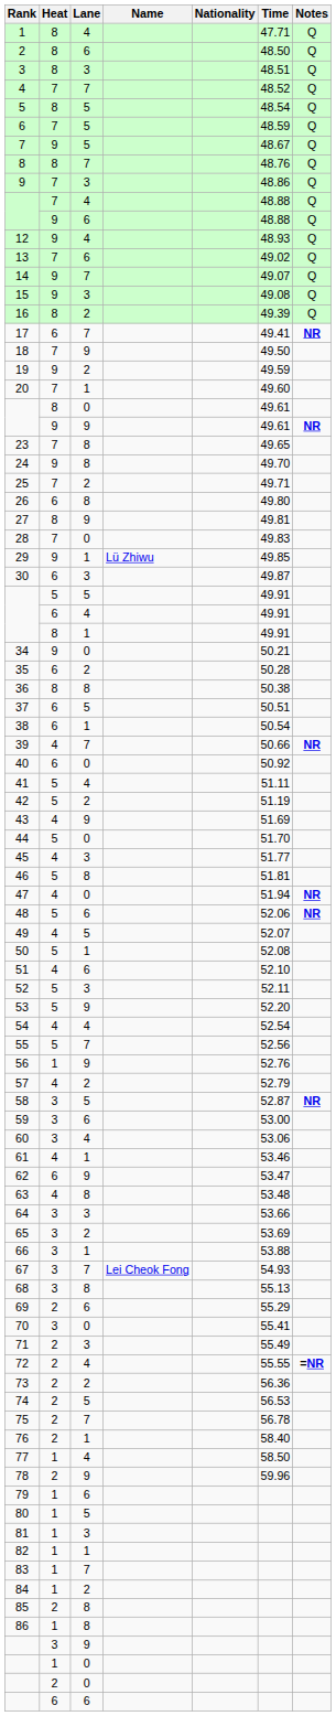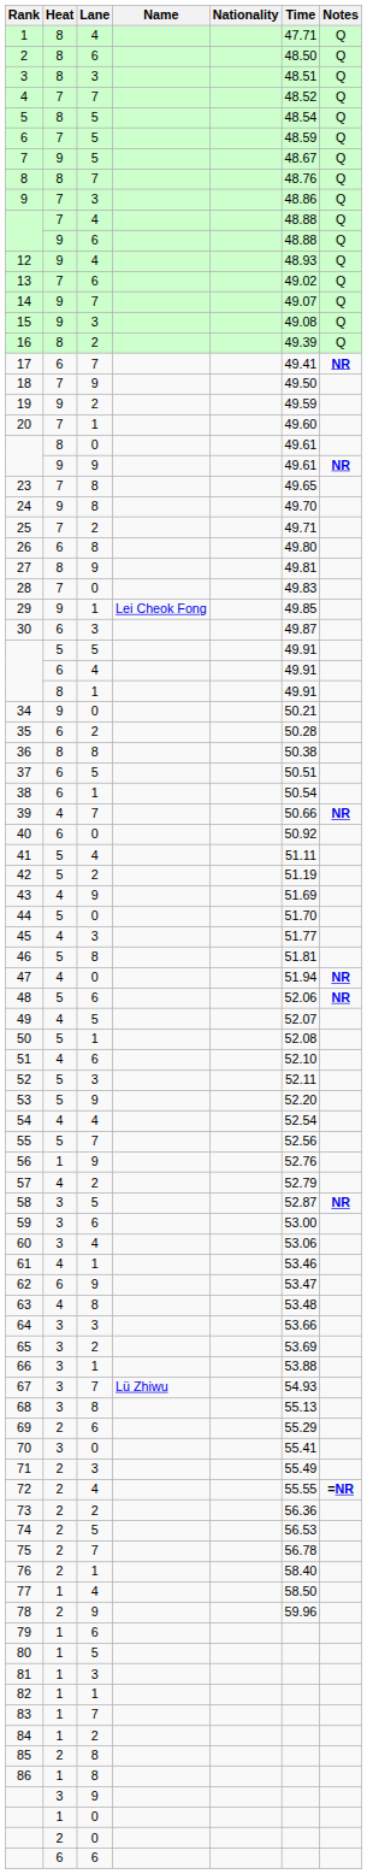 <table class="wikitable sortable" style="text-align:center">
 <tr>
 <th>Rank</th>
 <th>Heat</th>
 <th>Lane</th>
 <th>Name</th>
 <th>Nationality</th>
 <th>Time</th>
 <th>Notes</th>
 </tr>
 <tr bgcolor=ccffcc>
 <td>1</td>
 <td>8</td>
 <td>4</td>
 <td align=left></td>
 <td align=left></td>
 <td>47.71</td>
 <td>Q</td>
 </tr>
 <tr bgcolor=ccffcc>
 <td>2</td>
 <td>8</td>
 <td>6</td>
 <td align=left></td>
 <td align=left></td>
 <td>48.50</td>
 <td>Q</td>
 </tr>
 <tr bgcolor=ccffcc>
 <td>3</td>
 <td>8</td>
 <td>3</td>
 <td align=left></td>
 <td align=left></td>
 <td>48.51</td>
 <td>Q</td>
 </tr>
 <tr bgcolor=ccffcc>
 <td>4</td>
 <td>7</td>
 <td>7</td>
 <td align=left></td>
 <td align=left></td>
 <td>48.52</td>
 <td>Q</td>
 </tr>
 <tr bgcolor=ccffcc>
 <td>5</td>
 <td>8</td>
 <td>5</td>
 <td align=left></td>
 <td align=left></td>
 <td>48.54</td>
 <td>Q</td>
 </tr>
 <tr bgcolor=ccffcc>
 <td>6</td>
 <td>7</td>
 <td>5</td>
 <td align=left></td>
 <td align=left></td>
 <td>48.59</td>
 <td>Q</td>
 </tr>
 <tr bgcolor=ccffcc>
 <td>7</td>
 <td>9</td>
 <td>5</td>
 <td align=left></td>
 <td align=left></td>
 <td>48.67</td>
 <td>Q</td>
 </tr>
 <tr bgcolor=ccffcc>
 <td>8</td>
 <td>8</td>
 <td>7</td>
 <td align=left></td>
 <td align=left></td>
 <td>48.76</td>
 <td>Q</td>
 </tr>
 <tr bgcolor=ccffcc>
 <td>9</td>
 <td>7</td>
 <td>3</td>
 <td align=left></td>
 <td align=left></td>
 <td>48.86</td>
 <td>Q</td>
 </tr>
 <tr bgcolor=ccffcc>
 <td rowspan="2"></td>
 <td>7</td>
 <td>4</td>
 <td align=left></td>
 <td align=left></td>
 <td>48.88</td>
 <td>Q</td>
 </tr>
 <tr bgcolor=ccffcc>
 <td>9</td>
 <td>6</td>
 <td align=left></td>
 <td align=left></td>
 <td>48.88</td>
 <td>Q</td>
 </tr>
 <tr bgcolor=ccffcc>
 <td>12</td>
 <td>9</td>
 <td>4</td>
 <td align=left></td>
 <td align=left></td>
 <td>48.93</td>
 <td>Q</td>
 </tr>
 <tr bgcolor=ccffcc>
 <td>13</td>
 <td>7</td>
 <td>6</td>
 <td align=left></td>
 <td align=left></td>
 <td>49.02</td>
 <td>Q</td>
 </tr>
 <tr bgcolor=ccffcc>
 <td>14</td>
 <td>9</td>
 <td>7</td>
 <td align=left></td>
 <td align=left></td>
 <td>49.07</td>
 <td>Q</td>
 </tr>
 <tr bgcolor=ccffcc>
 <td>15</td>
 <td>9</td>
 <td>3</td>
 <td align=left></td>
 <td align=left></td>
 <td>49.08</td>
 <td>Q</td>
 </tr>
 <tr bgcolor=ccffcc>
 <td>16</td>
 <td>8</td>
 <td>2</td>
 <td align=left></td>
 <td align=left></td>
 <td>49.39</td>
 <td>Q</td>
 </tr>
 <tr>
 <td>17</td>
 <td>6</td>
 <td>7</td>
 <td align=left></td>
 <td align=left></td>
 <td>49.41</td>
 <td><strong><a href='#'>NR</a></strong></td>
 </tr>
 <tr>
 <td>18</td>
 <td>7</td>
 <td>9</td>
 <td align=left></td>
 <td align=left></td>
 <td>49.50</td>
 <td></td>
 </tr>
 <tr>
 <td>19</td>
 <td>9</td>
 <td>2</td>
 <td align=left></td>
 <td align=left></td>
 <td>49.59</td>
 <td></td>
 </tr>
 <tr>
 <td>20</td>
 <td>7</td>
 <td>1</td>
 <td align=left></td>
 <td align=left></td>
 <td>49.60</td>
 <td></td>
 </tr>
 <tr>
 <td rowspan="2"></td>
 <td>8</td>
 <td>0</td>
 <td align=left></td>
 <td align=left></td>
 <td>49.61</td>
 <td></td>
 </tr>
 <tr>
 <td>9</td>
 <td>9</td>
 <td align=left></td>
 <td align=left></td>
 <td>49.61</td>
 <td><strong><a href='#'>NR</a></strong></td>
 </tr>
 <tr>
 <td>23</td>
 <td>7</td>
 <td>8</td>
 <td align=left></td>
 <td align=left></td>
 <td>49.65</td>
 <td></td>
 </tr>
 <tr>
 <td>24</td>
 <td>9</td>
 <td>8</td>
 <td align=left></td>
 <td align=left></td>
 <td>49.70</td>
 <td></td>
 </tr>
 <tr>
 <td>25</td>
 <td>7</td>
 <td>2</td>
 <td align=left></td>
 <td align=left></td>
 <td>49.71</td>
 <td></td>
 </tr>
 <tr>
 <td>26</td>
 <td>6</td>
 <td>8</td>
 <td align=left></td>
 <td align=left></td>
 <td>49.80</td>
 <td></td>
 </tr>
 <tr>
 <td>27</td>
 <td>8</td>
 <td>9</td>
 <td align=left></td>
 <td align=left></td>
 <td>49.81</td>
 <td></td>
 </tr>
 <tr>
 <td>28</td>
 <td>7</td>
 <td>0</td>
 <td align=left></td>
 <td align=left></td>
 <td>49.83</td>
 <td></td>
 </tr>
 <tr>
 <td>29</td>
 <td>9</td>
 <td>1</td>
-<td align=left><a href='#'>Lü Zhiwu</a></td>
+<td align=left><a href='#'>Lei Cheok Fong</a></td>
 <td align=left></td>
 <td>49.85</td>
 <td></td>
 </tr>
 <tr>
 <td>30</td>
 <td>6</td>
 <td>3</td>
 <td align=left></td>
 <td align=left></td>
 <td>49.87</td>
 <td></td>
 </tr>
 <tr>
 <td rowspan="3"></td>
 <td>5</td>
 <td>5</td>
 <td align=left></td>
 <td align=left></td>
 <td>49.91</td>
 <td></td>
 </tr>
 <tr>
 <td>6</td>
 <td>4</td>
 <td align=left></td>
 <td align=left></td>
 <td>49.91</td>
 <td></td>
 </tr>
 <tr>
 <td>8</td>
 <td>1</td>
 <td align=left></td>
 <td align=left></td>
 <td>49.91</td>
 <td></td>
 </tr>
 <tr>
 <td>34</td>
 <td>9</td>
 <td>0</td>
 <td align=left></td>
 <td align=left></td>
 <td>50.21</td>
 <td></td>
 </tr>
 <tr>
 <td>35</td>
 <td>6</td>
 <td>2</td>
 <td align=left></td>
 <td align=left></td>
 <td>50.28</td>
 <td></td>
 </tr>
 <tr>
 <td>36</td>
 <td>8</td>
 <td>8</td>
 <td align=left></td>
 <td align=left></td>
 <td>50.38</td>
 <td></td>
 </tr>
 <tr>
 <td>37</td>
 <td>6</td>
 <td>5</td>
 <td align=left></td>
 <td align=left></td>
 <td>50.51</td>
 <td></td>
 </tr>
 <tr>
 <td>38</td>
 <td>6</td>
 <td>1</td>
 <td align=left></td>
 <td align=left></td>
 <td>50.54</td>
 <td></td>
 </tr>
 <tr>
 <td>39</td>
 <td>4</td>
 <td>7</td>
 <td align=left></td>
 <td align=left></td>
 <td>50.66</td>
 <td><strong><a href='#'>NR</a></strong></td>
 </tr>
 <tr>
 <td>40</td>
 <td>6</td>
 <td>0</td>
 <td align=left></td>
 <td align=left></td>
 <td>50.92</td>
 <td></td>
 </tr>
 <tr>
 <td>41</td>
 <td>5</td>
 <td>4</td>
 <td align=left></td>
 <td align=left></td>
 <td>51.11</td>
 <td></td>
 </tr>
 <tr>
 <td>42</td>
 <td>5</td>
 <td>2</td>
 <td align=left></td>
 <td align=left></td>
 <td>51.19</td>
 <td></td>
 </tr>
 <tr>
 <td>43</td>
 <td>4</td>
 <td>9</td>
 <td align=left></td>
 <td align=left></td>
 <td>51.69</td>
 <td></td>
 </tr>
 <tr>
 <td>44</td>
 <td>5</td>
 <td>0</td>
 <td align=left></td>
 <td align=left></td>
 <td>51.70</td>
 <td></td>
 </tr>
 <tr>
 <td>45</td>
 <td>4</td>
 <td>3</td>
 <td align=left></td>
 <td align=left></td>
 <td>51.77</td>
 <td></td>
 </tr>
 <tr>
 <td>46</td>
 <td>5</td>
 <td>8</td>
 <td align=left></td>
 <td align=left></td>
 <td>51.81</td>
 <td></td>
 </tr>
 <tr>
 <td>47</td>
 <td>4</td>
 <td>0</td>
 <td align=left></td>
 <td align=left></td>
 <td>51.94</td>
 <td><strong><a href='#'>NR</a></strong></td>
 </tr>
 <tr>
 <td>48</td>
 <td>5</td>
 <td>6</td>
 <td align=left></td>
 <td align=left></td>
 <td>52.06</td>
 <td><strong><a href='#'>NR</a></strong></td>
 </tr>
 <tr>
 <td>49</td>
 <td>4</td>
 <td>5</td>
 <td align=left></td>
 <td align=left></td>
 <td>52.07</td>
 <td></td>
 </tr>
 <tr>
 <td>50</td>
 <td>5</td>
 <td>1</td>
 <td align=left></td>
 <td align=left></td>
 <td>52.08</td>
 <td></td>
 </tr>
 <tr>
 <td>51</td>
 <td>4</td>
 <td>6</td>
 <td align=left></td>
 <td align=left></td>
 <td>52.10</td>
 <td></td>
 </tr>
 <tr>
 <td>52</td>
 <td>5</td>
 <td>3</td>
 <td align=left></td>
 <td align=left></td>
 <td>52.11</td>
 <td></td>
 </tr>
 <tr>
 <td>53</td>
 <td>5</td>
 <td>9</td>
 <td align=left></td>
 <td align=left></td>
 <td>52.20</td>
 <td></td>
 </tr>
 <tr>
 <td>54</td>
 <td>4</td>
 <td>4</td>
 <td align=left></td>
 <td align=left></td>
 <td>52.54</td>
 <td></td>
 </tr>
 <tr>
 <td>55</td>
 <td>5</td>
 <td>7</td>
 <td align=left></td>
 <td align=left></td>
 <td>52.56</td>
 <td></td>
 </tr>
 <tr>
 <td>56</td>
 <td>1</td>
 <td>9</td>
 <td align=left></td>
 <td align=left></td>
 <td>52.76</td>
 <td></td>
 </tr>
 <tr>
 <td>57</td>
 <td>4</td>
 <td>2</td>
 <td align=left></td>
 <td align=left></td>
 <td>52.79</td>
 <td></td>
 </tr>
 <tr>
 <td>58</td>
 <td>3</td>
 <td>5</td>
 <td align=left></td>
 <td align=left></td>
 <td>52.87</td>
 <td><strong><a href='#'>NR</a></strong></td>
 </tr>
 <tr>
 <td>59</td>
 <td>3</td>
 <td>6</td>
 <td align=left></td>
 <td align=left></td>
 <td>53.00</td>
 <td></td>
 </tr>
 <tr>
 <td>60</td>
 <td>3</td>
 <td>4</td>
 <td align=left></td>
 <td align=left></td>
 <td>53.06</td>
 <td></td>
 </tr>
 <tr>
 <td>61</td>
 <td>4</td>
 <td>1</td>
 <td align=left></td>
 <td align=left></td>
 <td>53.46</td>
 <td></td>
 </tr>
 <tr>
 <td>62</td>
 <td>6</td>
 <td>9</td>
 <td align=left></td>
 <td align=left></td>
 <td>53.47</td>
 <td></td>
 </tr>
 <tr>
 <td>63</td>
 <td>4</td>
 <td>8</td>
 <td align=left></td>
 <td align=left></td>
 <td>53.48</td>
 <td></td>
 </tr>
 <tr>
 <td>64</td>
 <td>3</td>
 <td>3</td>
 <td align=left></td>
 <td align=left></td>
 <td>53.66</td>
 <td></td>
 </tr>
 <tr>
 <td>65</td>
 <td>3</td>
 <td>2</td>
 <td align=left></td>
 <td align=left></td>
 <td>53.69</td>
 <td></td>
 </tr>
 <tr>
 <td>66</td>
 <td>3</td>
 <td>1</td>
 <td align=left></td>
 <td align=left></td>
 <td>53.88</td>
 <td></td>
 </tr>
 <tr>
 <td>67</td>
 <td>3</td>
 <td>7</td>
-<td align=left><a href='#'>Lei Cheok Fong</a></td>
+<td align=left><a href='#'>Lü Zhiwu</a></td>
 <td align=left></td>
 <td>54.93</td>
 <td></td>
 </tr>
 <tr>
 <td>68</td>
 <td>3</td>
 <td>8</td>
 <td align=left></td>
 <td align=left></td>
 <td>55.13</td>
 <td></td>
 </tr>
 <tr>
 <td>69</td>
 <td>2</td>
 <td>6</td>
 <td align=left></td>
 <td align=left></td>
 <td>55.29</td>
 <td></td>
 </tr>
 <tr>
 <td>70</td>
 <td>3</td>
 <td>0</td>
 <td align=left></td>
 <td align=left></td>
 <td>55.41</td>
 <td></td>
 </tr>
 <tr>
 <td>71</td>
 <td>2</td>
 <td>3</td>
 <td align=left></td>
 <td align=left></td>
 <td>55.49</td>
 <td></td>
 </tr>
 <tr>
 <td>72</td>
 <td>2</td>
 <td>4</td>
 <td align=left></td>
 <td align=left></td>
 <td>55.55</td>
 <td><strong>=<a href='#'>NR</a></strong></td>
 </tr>
 <tr>
 <td>73</td>
 <td>2</td>
 <td>2</td>
 <td align=left></td>
 <td align=left></td>
 <td>56.36</td>
 <td></td>
 </tr>
 <tr>
 <td>74</td>
 <td>2</td>
 <td>5</td>
 <td align=left></td>
 <td align=left></td>
 <td>56.53</td>
 <td></td>
 </tr>
 <tr>
 <td>75</td>
 <td>2</td>
 <td>7</td>
 <td align=left></td>
 <td align=left></td>
 <td>56.78</td>
 <td></td>
 </tr>
 <tr>
 <td>76</td>
 <td>2</td>
 <td>1</td>
 <td align=left></td>
 <td align=left></td>
 <td>58.40</td>
 <td></td>
 </tr>
 <tr>
 <td>77</td>
 <td>1</td>
 <td>4</td>
 <td align=left></td>
 <td align=left></td>
 <td>58.50</td>
 <td></td>
 </tr>
 <tr>
 <td>78</td>
 <td>2</td>
 <td>9</td>
 <td align=left></td>
 <td align=left></td>
 <td>59.96</td>
 <td></td>
 </tr>
 <tr>
 <td>79</td>
 <td>1</td>
 <td>6</td>
 <td align=left></td>
 <td align=left></td>
 <td></td>
 <td></td>
 </tr>
 <tr>
 <td>80</td>
 <td>1</td>
 <td>5</td>
 <td align=left></td>
 <td align=left></td>
 <td></td>
 <td></td>
 </tr>
 <tr>
 <td>81</td>
 <td>1</td>
 <td>3</td>
 <td align=left></td>
 <td align=left></td>
 <td></td>
 <td></td>
 </tr>
 <tr>
 <td>82</td>
 <td>1</td>
 <td>1</td>
 <td align=left></td>
 <td align=left></td>
 <td></td>
 <td></td>
 </tr>
 <tr>
 <td>83</td>
 <td>1</td>
 <td>7</td>
 <td align=left></td>
 <td align=left></td>
 <td></td>
 <td></td>
 </tr>
 <tr>
 <td>84</td>
 <td>1</td>
 <td>2</td>
 <td align=left></td>
 <td align=left></td>
 <td></td>
 <td></td>
 </tr>
 <tr>
 <td>85</td>
 <td>2</td>
 <td>8</td>
 <td align=left></td>
 <td align=left></td>
 <td></td>
 <td></td>
 </tr>
 <tr>
 <td>86</td>
 <td>1</td>
 <td>8</td>
 <td align=left></td>
 <td align=left></td>
 <td></td>
 <td></td>
 </tr>
 <tr>
 <td></td>
 <td>3</td>
 <td>9</td>
 <td align=left></td>
 <td align=left></td>
 <td></td>
 <td></td>
 </tr>
 <tr>
 <td></td>
 <td>1</td>
 <td>0</td>
 <td align=left></td>
 <td align=left></td>
 <td></td>
 <td></td>
 </tr>
 <tr>
 <td></td>
 <td>2</td>
 <td>0</td>
 <td align=left></td>
 <td align=left></td>
 <td></td>
 <td></td>
 </tr>
 <tr>
 <td></td>
 <td>6</td>
 <td>6</td>
 <td align=left></td>
 <td align=left></td>
 <td></td>
 <td></td>
 </tr>
 </table>
